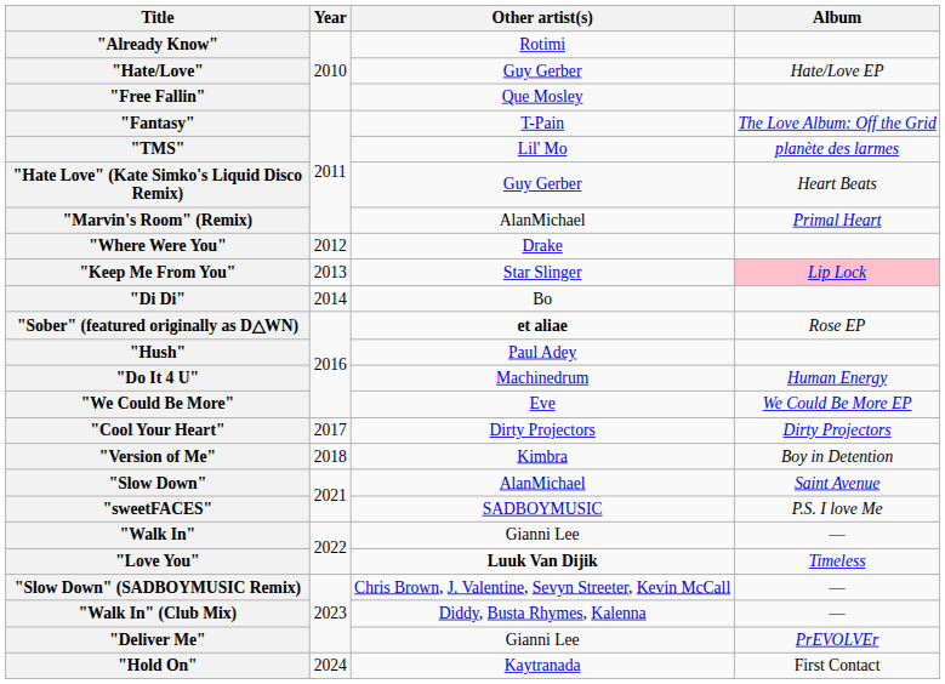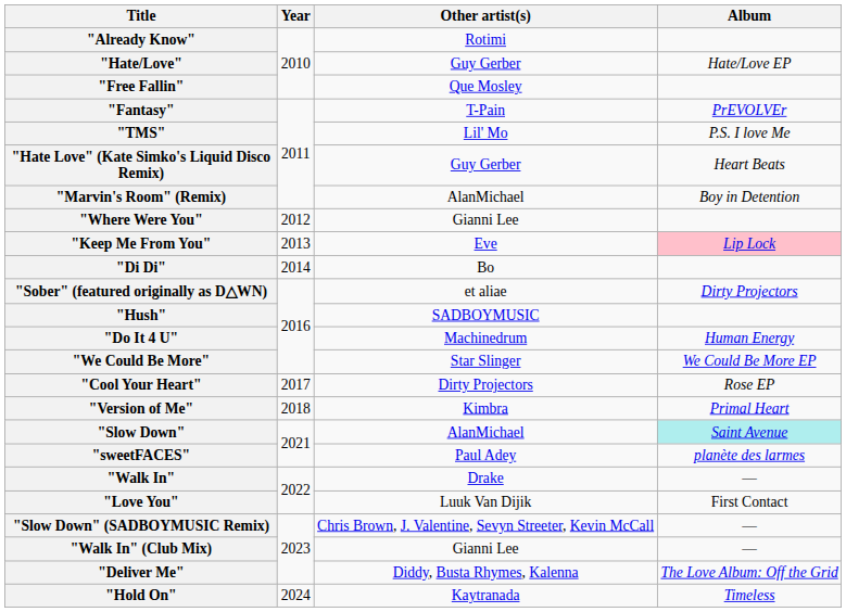 <table class="wikitable plainrowheaders" style="text-align:center;">
 <tr>
 <th scope="col" style="width:18em;">Title</th>
 <th scope="col">Year</th>
 <th scope="col">Other artist(s)</th>
 <th scope="col">Album</th>
 </tr>
 <tr>
 <th scope="row">"Already Know"</th>
 <td rowspan="3">2010</td>
 <td><a href='#'>Rotimi</a></td>
 <td></td>
 </tr>
 <tr>
 <th scope="row">"Hate/Love"</th>
 <td><a href='#'>Guy Gerber</a></td>
 <td><em>Hate/Love EP</em></td>
 </tr>
 <tr>
 <th scope="row">"Free Fallin"</th>
 <td><a href='#'>Que Mosley</a></td>
 <td></td>
 </tr>
 <tr>
 <th scope="row">"Fantasy"</th>
 <td rowspan="4">2011</td>
 <td><a href='#'>T-Pain</a></td>
-<td><em><a href='#'>The Love Album: Off the Grid</a></em></td>
+<td><em><a href='#'>PrEVOLVEr</a></em></td>
 </tr>
 <tr>
 <th scope="row">"TMS"</th>
 <td><a href='#'>Lil' Mo</a></td>
-<td><em><a href='#'>planète des larmes</a></em></td>
+<td><em>P.S. I love Me</em></td>
 </tr>
 <tr>
 <th scope="row">"Hate Love" (Kate Simko's Liquid Disco Remix)</th>
 <td><a href='#'>Guy Gerber</a></td>
 <td><em>Heart Beats</em></td>
 </tr>
 <tr>
 <th scope="row">"Marvin's Room" (Remix)</th>
 <td>AlanMichael</td>
-<td><em><a href='#'>Primal Heart</a></em></td>
+<td><em>Boy in Detention</em></td>
 </tr>
 <tr>
 <th scope="row">"Where Were You"</th>
 <td>2012</td>
-<td><a href='#'>Drake</a></td>
+<td>Gianni Lee</td>
 <td></td>
 </tr>
 <tr>
 <th scope="row">"Keep Me From You"</th>
 <td>2013</td>
-<td><a href='#'>Star Slinger</a></td>
+<td><a href='#'>Eve</a></td>
 <td style="background: pink;"><em><a href='#'>Lip Lock</a></em></td>
 </tr>
 <tr>
 <th scope="row">"Di Di"</th>
 <td>2014</td>
 <td>Bo</td>
 <td></td>
 </tr>
 <tr>
 <th scope="Row">"Sober" (featured originally as D△WN)</th>
 <td rowspan="4">2016</td>
-<td><strong>et aliae</strong></td>
-<td><em>Rose EP</em></td>
+<td>et aliae</td>
+<td><em><a href='#'>Dirty Projectors</a></em></td>
 </tr>
 <tr>
 <th scope="row">"Hush"</th>
-<td><a href='#'>Paul Adey</a></td>
+<td><a href='#'>SADBOYMUSIC</a></td>
 <td></td>
 </tr>
 <tr>
 <th scope="row">"Do It 4 U"</th>
 <td><a href='#'>Machinedrum</a></td>
 <td><em><a href='#'>Human Energy</a></em></td>
 </tr>
 <tr>
 <th scope="row">"We Could Be More"</th>
-<td><a href='#'>Eve</a></td>
+<td><a href='#'>Star Slinger</a></td>
 <td><em><a href='#'>We Could Be More EP</a></em></td>
 </tr>
 <tr>
 <th scope="row">"Cool Your Heart"</th>
 <td>2017</td>
 <td><a href='#'>Dirty Projectors</a></td>
-<td><em><a href='#'>Dirty Projectors</a></em></td>
+<td><em>Rose EP</em></td>
 </tr>
 <tr>
 <th scope="row">"Version of Me"</th>
 <td>2018</td>
 <td><a href='#'>Kimbra</a></td>
-<td><em>Boy in Detention</em></td>
+<td><em><a href='#'>Primal Heart</a></em></td>
 </tr>
 <tr>
 <th scope="row">"Slow Down"</th>
 <td rowspan="2">2021</td>
 <td><a href='#'>AlanMichael</a></td>
-<td><em><a href='#'>Saint Avenue</a></em></td>
+<td style="background: paleturquoise;"><em><a href='#'>Saint Avenue</a></em></td>
 </tr>
 <tr>
 <th scope="row">"sweetFACES"</th>
-<td><a href='#'>SADBOYMUSIC</a></td>
-<td><em>P.S. I love Me</em></td>
+<td><a href='#'>Paul Adey</a></td>
+<td><em><a href='#'>planète des larmes</a></em></td>
 </tr>
 <tr>
 <th scope="row">"Walk In"</th>
 <td rowspan="2">2022</td>
-<td>Gianni Lee</td>
+<td><a href='#'>Drake</a></td>
 <td>—</td>
 </tr>
 <tr>
 <th scope="row">"Love You"</th>
-<td><strong>Luuk Van Dijik</strong></td>
-<td><em><a href='#'>Timeless</a></em></td>
+<td>Luuk Van Dijik</td>
+<td>First Contact</td>
 </tr>
 <tr>
 <th scope="row">"Slow Down" (SADBOYMUSIC Remix)</th>
 <td rowspan="3">2023</td>
 <td><a href='#'>Chris Brown</a>, <a href='#'>J. Valentine</a>, <a href='#'>Sevyn Streeter</a>, <a href='#'>Kevin McCall</a></td>
 <td>—</td>
 </tr>
 <tr>
 <th scope="row">"Walk In" (Club Mix)</th>
-<td><a href='#'>Diddy</a>, <a href='#'>Busta Rhymes</a>, <a href='#'>Kalenna</a></td>
+<td>Gianni Lee</td>
 <td>—</td>
 </tr>
 <tr>
 <th scope="row">"Deliver Me"</th>
-<td>Gianni Lee</td>
-<td><em><a href='#'>PrEVOLVEr</a></em></td>
+<td><a href='#'>Diddy</a>, <a href='#'>Busta Rhymes</a>, <a href='#'>Kalenna</a></td>
+<td><em><a href='#'>The Love Album: Off the Grid</a></em></td>
 </tr>
 <tr>
 <th scope="row">"Hold On"</th>
 <td>2024</td>
 <td><a href='#'>Kaytranada</a></td>
-<td>First Contact</td>
+<td><em><a href='#'>Timeless</a></em></td>
 </tr>
 </table>
